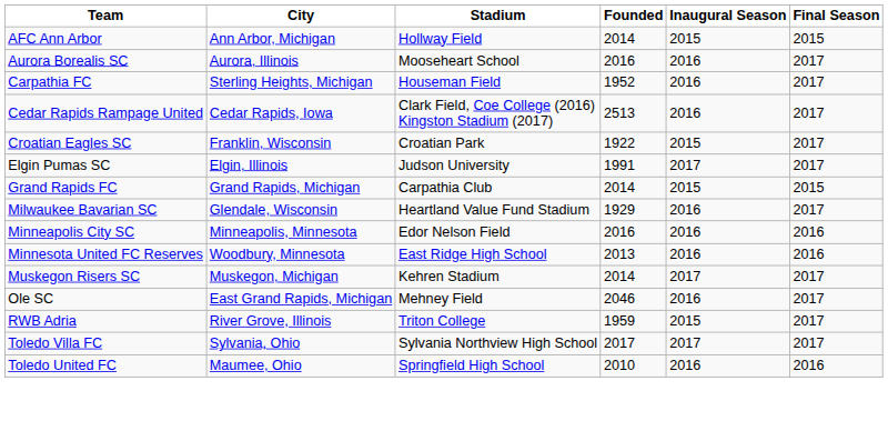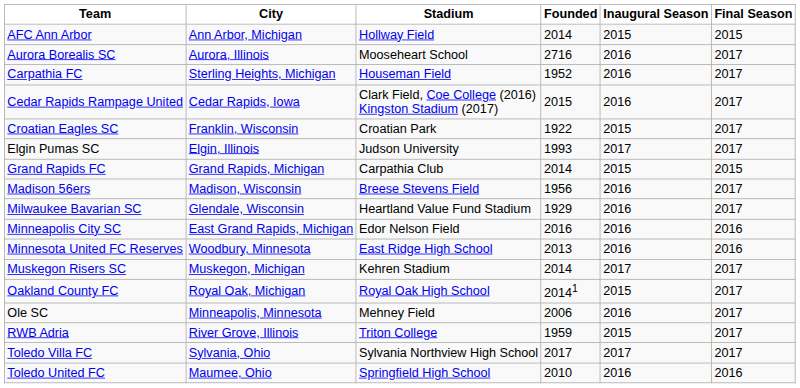 <table class="wikitable sortable" style="text-align:left">
 <tr>
 <th style="background:white">Team</th>
 <th style="background:white">City</th>
 <th style="background:white">Stadium</th>
 <th style="background:white">Founded</th>
 <th style="background:white">Inaugural Season</th>
 <th style="background:white">Final Season</th>
 </tr>
 <tr>
 <td><a href='#'>AFC Ann Arbor</a></td>
 <td><a href='#'>Ann Arbor, Michigan</a></td>
 <td><a href='#'>Hollway Field</a></td>
 <td>2014</td>
 <td>2015</td>
 <td>2015</td>
 </tr>
 <tr>
 <td><a href='#'>Aurora Borealis SC</a></td>
 <td><a href='#'>Aurora, Illinois</a></td>
 <td>Mooseheart School</td>
-<td>2016</td>
+<td>2716</td>
 <td>2016</td>
 <td>2017</td>
 </tr>
 <tr>
 <td><a href='#'>Carpathia FC</a></td>
 <td><a href='#'>Sterling Heights, Michigan</a></td>
 <td><a href='#'>Houseman Field</a></td>
 <td>1952</td>
 <td>2016</td>
 <td>2017</td>
 </tr>
 <tr>
 <td><a href='#'>Cedar Rapids Rampage United</a></td>
 <td><a href='#'>Cedar Rapids, Iowa</a></td>
 <td>Clark Field, <a href='#'>Coe College</a> (2016)<br><a href='#'>Kingston Stadium</a> (2017)</td>
-<td>2513</td>
+<td>2015</td>
 <td>2016</td>
 <td>2017</td>
 </tr>
 <tr>
 <td><a href='#'>Croatian Eagles SC</a></td>
 <td><a href='#'>Franklin, Wisconsin</a></td>
 <td>Croatian Park</td>
 <td>1922</td>
 <td>2015</td>
 <td>2017</td>
 </tr>
 <tr>
 <td>Elgin Pumas SC</td>
 <td><a href='#'>Elgin, Illinois</a></td>
 <td>Judson University</td>
-<td>1991</td>
+<td>1993</td>
 <td>2017</td>
 <td>2017</td>
 </tr>
 <tr>
 <td><a href='#'>Grand Rapids FC</a></td>
 <td><a href='#'>Grand Rapids, Michigan</a></td>
 <td>Carpathia Club</td>
 <td>2014</td>
 <td>2015</td>
 <td>2015</td>
 </tr>
 <tr>
+<td><a href='#'>Madison 56ers</a></td>
+<td><a href='#'>Madison, Wisconsin</a></td>
+<td><a href='#'>Breese Stevens Field</a></td>
+<td>1956</td>
+<td>2016</td>
+<td>2017</td>
+</tr>
+<tr>
 <td><a href='#'>Milwaukee Bavarian SC</a></td>
 <td><a href='#'>Glendale, Wisconsin</a></td>
 <td>Heartland Value Fund Stadium</td>
 <td>1929</td>
 <td>2016</td>
 <td>2017</td>
 </tr>
 <tr>
 <td><a href='#'>Minneapolis City SC</a></td>
-<td><a href='#'>Minneapolis, Minnesota</a></td>
+<td><a href='#'>East Grand Rapids, Michigan</a></td>
 <td>Edor Nelson Field</td>
 <td>2016</td>
 <td>2016</td>
 <td>2016</td>
 </tr>
 <tr>
 <td><a href='#'>Minnesota United FC Reserves</a></td>
 <td><a href='#'>Woodbury, Minnesota</a></td>
 <td><a href='#'>East Ridge High School</a></td>
 <td>2013</td>
 <td>2016</td>
 <td>2016</td>
 </tr>
 <tr>
 <td><a href='#'>Muskegon Risers SC</a></td>
 <td><a href='#'>Muskegon, Michigan</a></td>
 <td>Kehren Stadium</td>
 <td>2014</td>
 <td>2017</td>
 <td>2017</td>
 </tr>
 <tr>
+<td><a href='#'>Oakland County FC</a></td>
+<td><a href='#'>Royal Oak, Michigan</a></td>
+<td><a href='#'>Royal Oak High School</a></td>
+<td>2014<sup>1</sup></td>
+<td>2015</td>
+<td>2017</td>
+</tr>
+<tr>
 <td>Ole SC</td>
-<td><a href='#'>East Grand Rapids, Michigan</a></td>
+<td><a href='#'>Minneapolis, Minnesota</a></td>
 <td>Mehney Field</td>
-<td>2046</td>
+<td>2006</td>
 <td>2016</td>
 <td>2017</td>
 </tr>
 <tr>
 <td><a href='#'>RWB Adria</a></td>
 <td><a href='#'>River Grove, Illinois</a></td>
 <td><a href='#'>Triton College</a></td>
 <td>1959</td>
 <td>2015</td>
 <td>2017</td>
 </tr>
 <tr>
 <td><a href='#'>Toledo Villa FC</a></td>
 <td><a href='#'>Sylvania, Ohio</a></td>
 <td>Sylvania Northview High School</td>
 <td>2017</td>
 <td>2017</td>
 <td>2017</td>
 </tr>
 <tr>
 <td><a href='#'>Toledo United FC</a></td>
 <td><a href='#'>Maumee, Ohio</a></td>
 <td><a href='#'>Springfield High School</a></td>
 <td>2010</td>
 <td>2016</td>
 <td>2016</td>
 </tr>
 </table>
